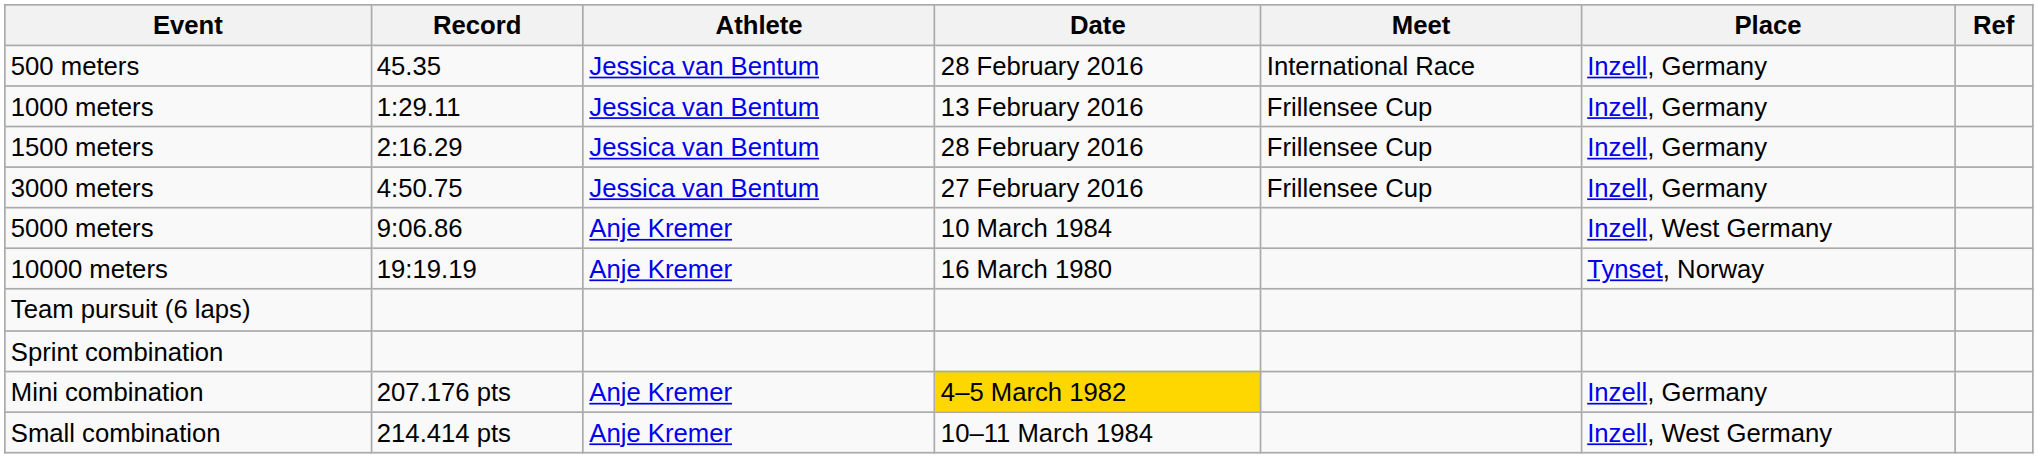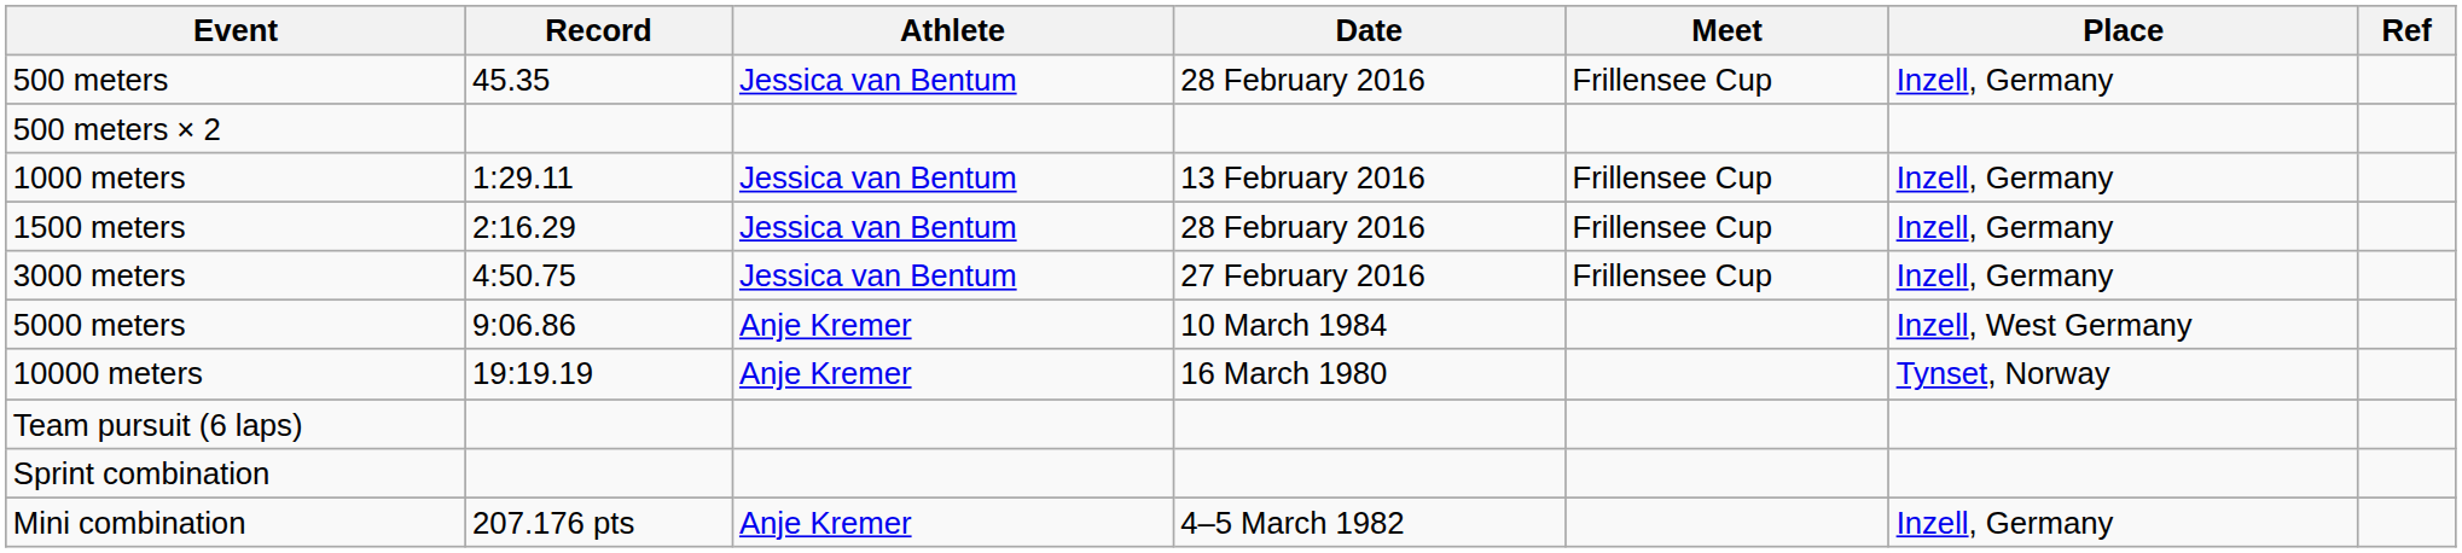 <table class="wikitable" style="font-size:95%; width: 95%;">
 <tr>
 <th>Event</th>
 <th>Record</th>
 <th>Athlete</th>
 <th>Date</th>
 <th>Meet</th>
 <th>Place</th>
 <th>Ref</th>
 </tr>
 <tr>
 <td>500 meters</td>
 <td>45.35</td>
 <td><a href='#'>Jessica van Bentum</a></td>
 <td>28 February 2016</td>
-<td>International Race</td>
+<td>Frillensee Cup</td>
 <td><a href='#'>Inzell</a>, Germany</td>
+<td></td>
+</tr>
+<tr>
+<td>500 meters × 2</td>
+<td></td>
+<td></td>
+<td></td>
+<td></td>
+<td></td>
 <td></td>
 </tr>
 <tr>
 <td>1000 meters</td>
 <td>1:29.11</td>
 <td><a href='#'>Jessica van Bentum</a></td>
 <td>13 February 2016</td>
 <td>Frillensee Cup</td>
 <td><a href='#'>Inzell</a>, Germany</td>
 <td></td>
 </tr>
 <tr>
 <td>1500 meters</td>
 <td>2:16.29</td>
 <td><a href='#'>Jessica van Bentum</a></td>
 <td>28 February 2016</td>
 <td>Frillensee Cup</td>
 <td><a href='#'>Inzell</a>, Germany</td>
 <td></td>
 </tr>
 <tr>
 <td>3000 meters</td>
 <td>4:50.75</td>
 <td><a href='#'>Jessica van Bentum</a></td>
 <td>27 February 2016</td>
 <td>Frillensee Cup</td>
 <td><a href='#'>Inzell</a>, Germany</td>
 <td></td>
 </tr>
 <tr>
 <td>5000 meters</td>
 <td>9:06.86</td>
 <td><a href='#'>Anje Kremer</a></td>
 <td>10 March 1984</td>
 <td></td>
 <td><a href='#'>Inzell</a>, West Germany</td>
 <td></td>
 </tr>
 <tr>
 <td>10000 meters</td>
 <td>19:19.19</td>
 <td><a href='#'>Anje Kremer</a></td>
 <td>16 March 1980</td>
 <td></td>
 <td><a href='#'>Tynset</a>, Norway</td>
 <td></td>
 </tr>
 <tr>
 <td>Team pursuit (6 laps)</td>
 <td></td>
 <td></td>
 <td></td>
 <td></td>
 <td></td>
 <td></td>
 </tr>
 <tr>
 <td>Sprint combination</td>
 <td></td>
 <td></td>
 <td></td>
 <td></td>
 <td></td>
 <td></td>
 </tr>
 <tr>
 <td>Mini combination</td>
 <td>207.176 pts</td>
 <td><a href='#'>Anje Kremer</a></td>
-<td style="background: gold;">4–5 March 1982</td>
+<td>4–5 March 1982</td>
 <td></td>
 <td><a href='#'>Inzell</a>, Germany</td>
 <td></td>
 </tr>
-<tr>
-<td>Small combination</td>
-<td>214.414 pts</td>
-<td><a href='#'>Anje Kremer</a></td>
-<td>10–11 March 1984</td>
-<td></td>
-<td><a href='#'>Inzell</a>, West Germany</td>
-<td></td>
-</tr>
 </table>
